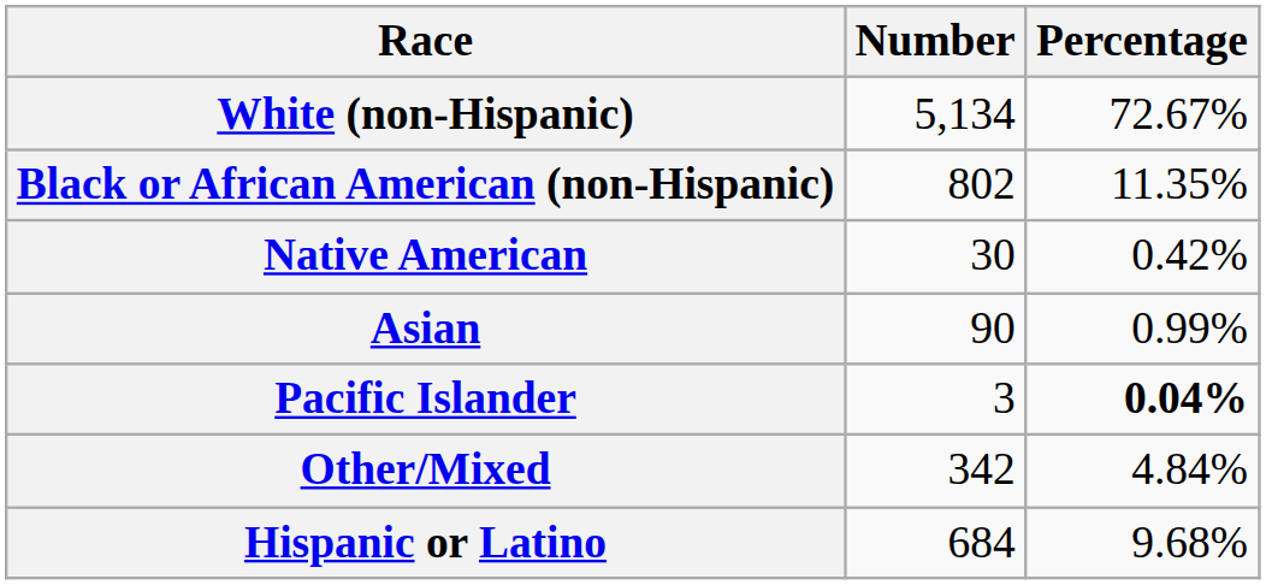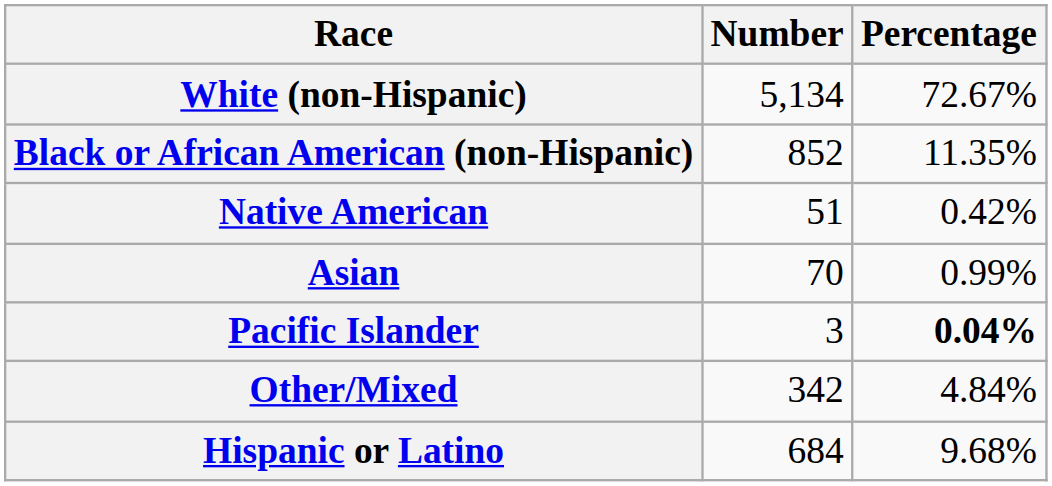 <table class="wikitable" style="text-align:right">
 <tr>
 <th scope="col">Race</th>
 <th scope="col">Number</th>
 <th scope="col">Percentage</th>
 </tr>
 <tr>
 <th scope="row"><a href='#'>White</a> (non-Hispanic)</th>
 <td>5,134</td>
 <td>72.67%</td>
 </tr>
 <tr>
 <th scope="row"><a href='#'>Black or African American</a> (non-Hispanic)</th>
-<td>802</td>
+<td>852</td>
 <td>11.35%</td>
 </tr>
 <tr>
 <th scope="row"><a href='#'>Native American</a></th>
-<td>30</td>
+<td>51</td>
 <td>0.42%</td>
 </tr>
 <tr>
 <th scope="row"><a href='#'>Asian</a></th>
-<td>90</td>
+<td>70</td>
 <td>0.99%</td>
 </tr>
 <tr>
 <th scope="row"><a href='#'>Pacific Islander</a></th>
 <td>3</td>
 <td><strong>0.04%</strong></td>
 </tr>
 <tr>
 <th scope="row"><a href='#'>Other/Mixed</a></th>
 <td>342</td>
 <td>4.84%</td>
 </tr>
 <tr>
 <th scope="row"><a href='#'>Hispanic</a> or <a href='#'>Latino</a></th>
 <td>684</td>
 <td>9.68%</td>
 </tr>
 </table>
